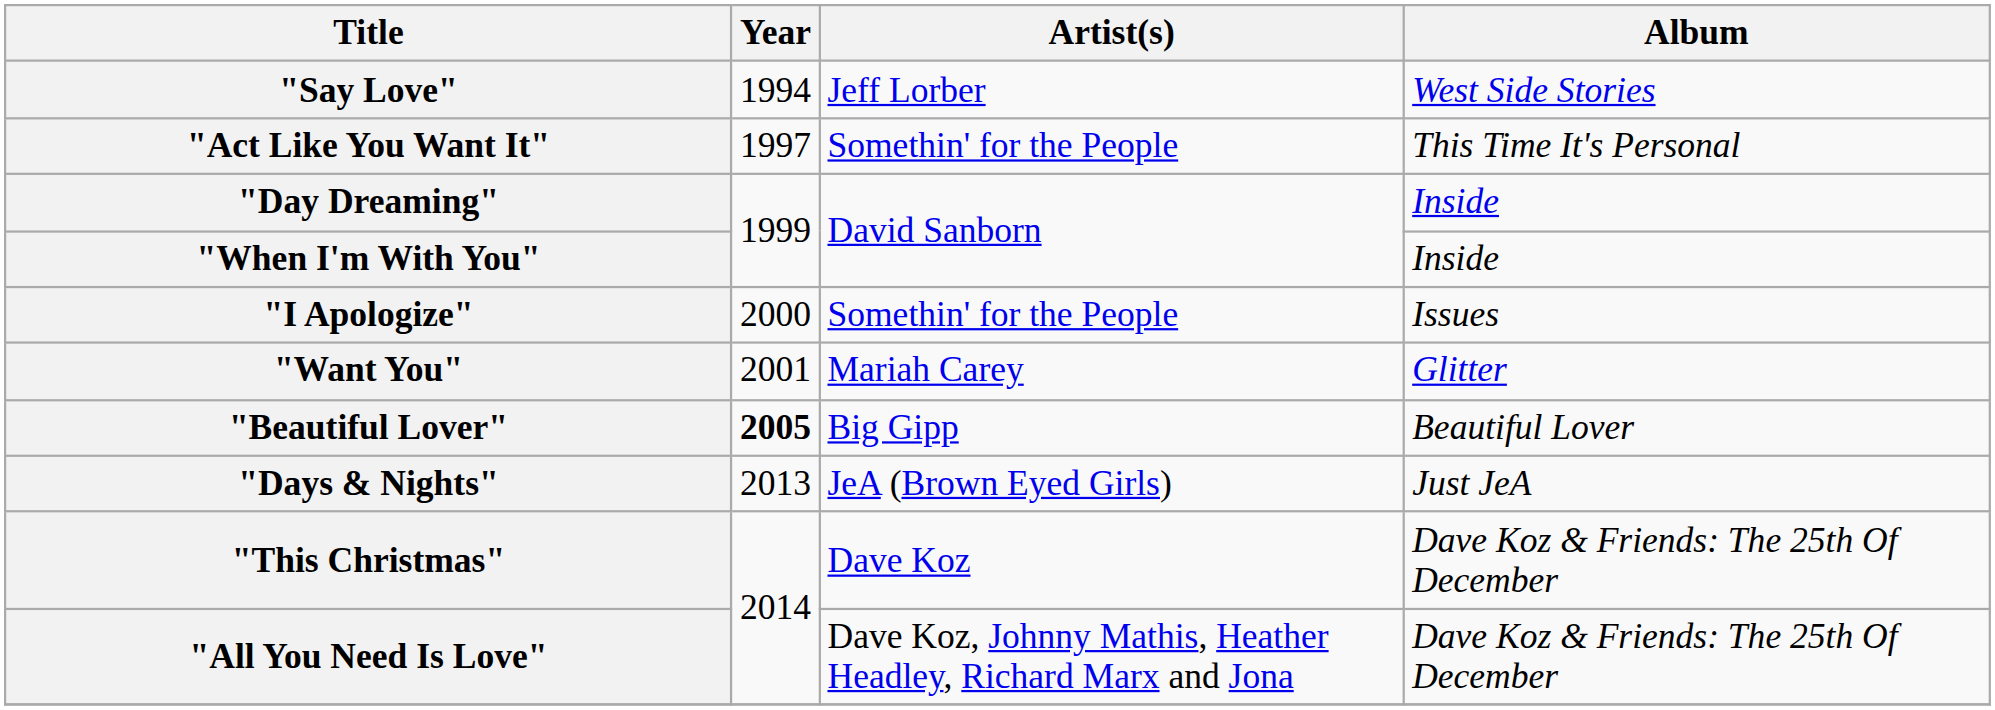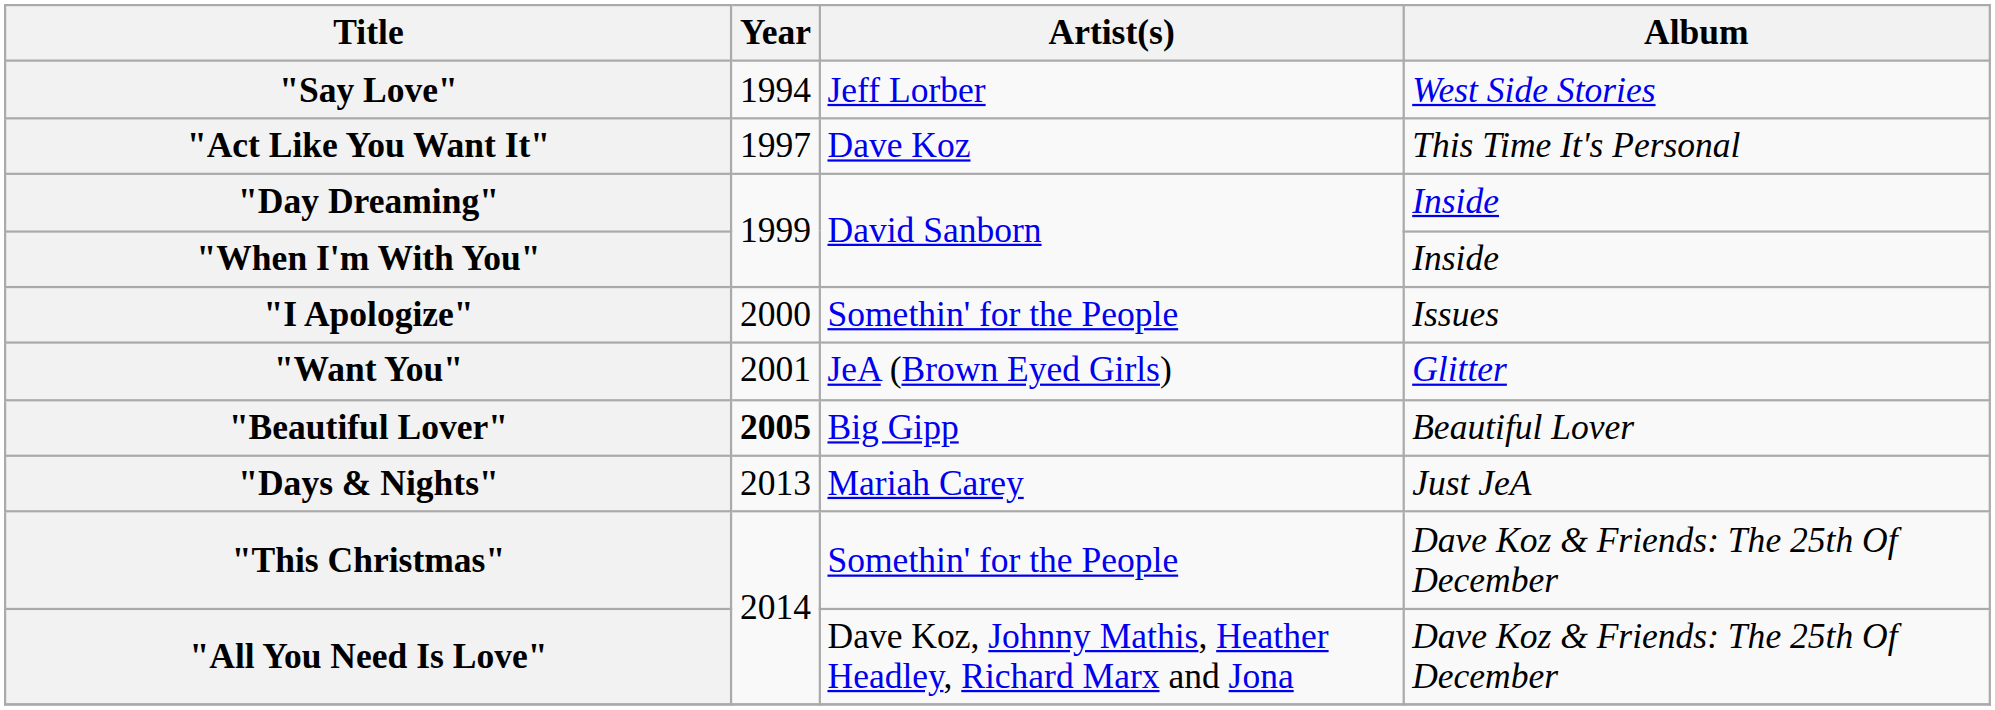 <table class="wikitable plainrowheaders">
 <tr>
 <th scope="col" style="width:20em;">Title</th>
 <th scope="col">Year</th>
 <th scope="col" style="width:16em;">Artist(s)</th>
 <th scope="col" style="width:16em;">Album</th>
 </tr>
 <tr>
 <th scope="row">"Say Love"</th>
 <td align="center">1994</td>
 <td><a href='#'>Jeff Lorber</a></td>
 <td><em><a href='#'>West Side Stories</a></em></td>
 </tr>
 <tr>
 <th scope="row">"Act Like You Want It"</th>
 <td align="center">1997</td>
-<td><a href='#'>Somethin' for the People</a></td>
+<td><a href='#'>Dave Koz</a></td>
 <td><em>This Time It's Personal</em></td>
 </tr>
 <tr>
 <th scope="row">"Day Dreaming"</th>
 <td rowspan="2" align="center">1999</td>
 <td rowspan="2"><a href='#'>David Sanborn</a></td>
 <td><em><a href='#'>Inside</a></em></td>
 </tr>
 <tr>
 <th scope="row">"When I'm With You"</th>
 <td><em>Inside</em></td>
 </tr>
 <tr>
 <th scope="row">"I Apologize"</th>
 <td align="center">2000</td>
 <td><a href='#'>Somethin' for the People</a></td>
 <td><em>Issues</em></td>
 </tr>
 <tr>
 <th scope="row">"Want You"</th>
 <td align="center">2001</td>
-<td><a href='#'>Mariah Carey</a></td>
+<td><a href='#'>JeA</a> (<a href='#'>Brown Eyed Girls</a>)</td>
 <td><em><a href='#'>Glitter</a></em></td>
 </tr>
 <tr>
 <th scope="row">"Beautiful Lover"</th>
 <td align="center"><strong>2005</strong></td>
 <td><a href='#'>Big Gipp</a></td>
 <td><em>Beautiful Lover</em></td>
 </tr>
 <tr>
 <th scope="row">"Days & Nights"</th>
 <td align="center">2013</td>
-<td><a href='#'>JeA</a> (<a href='#'>Brown Eyed Girls</a>)</td>
+<td><a href='#'>Mariah Carey</a></td>
 <td><em>Just JeA</em></td>
 </tr>
 <tr>
 <th scope="row">"This Christmas"</th>
 <td rowspan="2" align="center">2014</td>
-<td><a href='#'>Dave Koz</a></td>
+<td><a href='#'>Somethin' for the People</a></td>
 <td><em>Dave Koz & Friends: The 25th Of December</em></td>
 </tr>
 <tr>
 <th scope="row">"All You Need Is Love"</th>
 <td>Dave Koz, <a href='#'>Johnny Mathis</a>, <a href='#'>Heather Headley</a>, <a href='#'>Richard Marx</a> and <a href='#'>Jona</a></td>
 <td><em>Dave Koz & Friends: The 25th Of December</em></td>
 </tr>
 <tr>
 </tr>
 </table>
